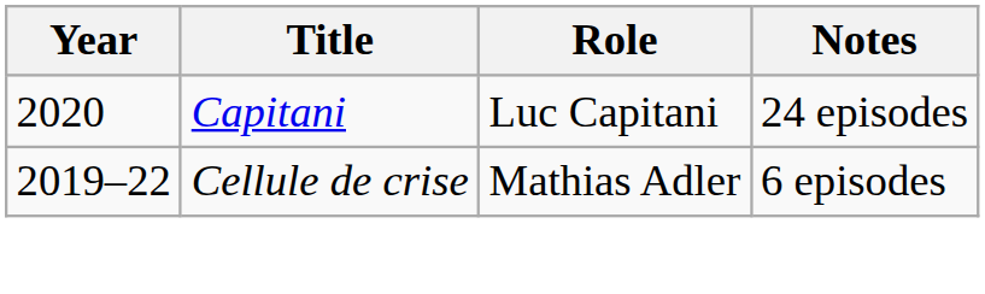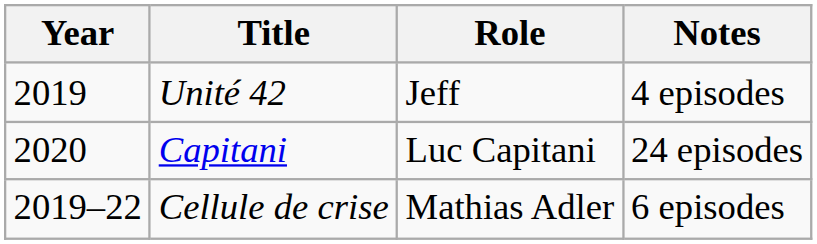 <table class="wikitable sortable">
 <tr>
 <th>Year</th>
 <th>Title</th>
 <th>Role</th>
 <th class="unsortable">Notes</th>
+</tr>
+<tr>
+<td>2019</td>
+<td><em>Unité 42</em></td>
+<td>Jeff</td>
+<td>4 episodes</td>
 </tr>
 <tr>
 <td>2020</td>
 <td><em><a href='#'>Capitani</a></em></td>
 <td>Luc Capitani</td>
 <td>24 episodes</td>
 </tr>
 <tr>
 <td>2019–22</td>
 <td><em>Cellule de crise</em></td>
 <td>Mathias Adler</td>
 <td>6 episodes</td>
 </tr>
 </table>
